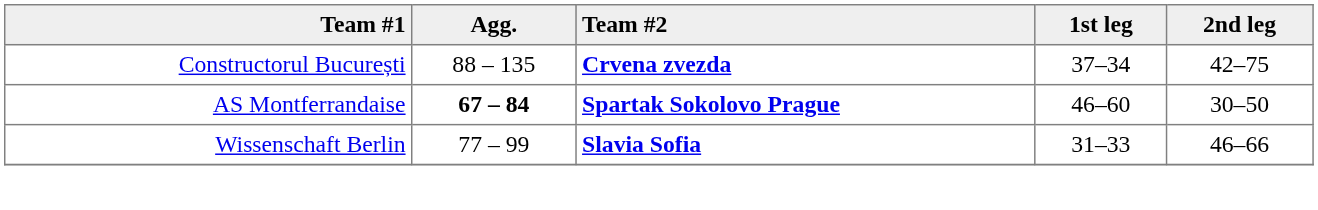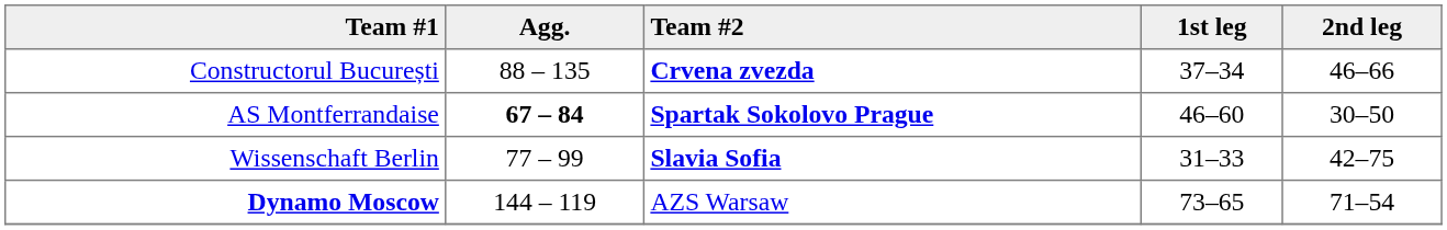 <table border=1 cellspacing=0 cellpadding=4 style="border-collapse: collapse;" width=70%>
 <tr bgcolor="efefef">
 <th align=right>Team #1</th>
 <th>Agg.</th>
 <th align=left>Team #2</th>
 <th>1st leg</th>
 <th>2nd leg</th>
 </tr>
 <tr>
 <td align=right><a href='#'>Constructorul București</a> </td>
 <td align=center>88 – 135</td>
 <td> <strong><a href='#'>Crvena zvezda</a></strong></td>
 <td align=center>37–34</td>
-<td align=center>42–75</td>
+<td align=center>46–66</td>
 </tr>
 <tr>
 <td align=right><a href='#'>AS Montferrandaise</a> </td>
 <td align=center><strong>67 – 84</strong></td>
 <td> <strong><a href='#'>Spartak Sokolovo Prague</a></strong></td>
 <td align=center>46–60</td>
 <td align=center>30–50</td>
 </tr>
 <tr>
 <td align=right><a href='#'>Wissenschaft Berlin</a> </td>
 <td align=center>77 – 99</td>
 <td> <strong><a href='#'>Slavia Sofia</a></strong></td>
 <td align=center>31–33</td>
-<td align=center>46–66</td>
+<td align=center>42–75</td>
+</tr>
+<tr>
+<td align=right><strong><a href='#'>Dynamo Moscow</a></strong> </td>
+<td align=center>144 – 119</td>
+<td> <a href='#'>AZS Warsaw</a></td>
+<td align=center>73–65</td>
+<td align=center>71–54</td>
 </tr>
 <tr>
 </tr>
 </table>
